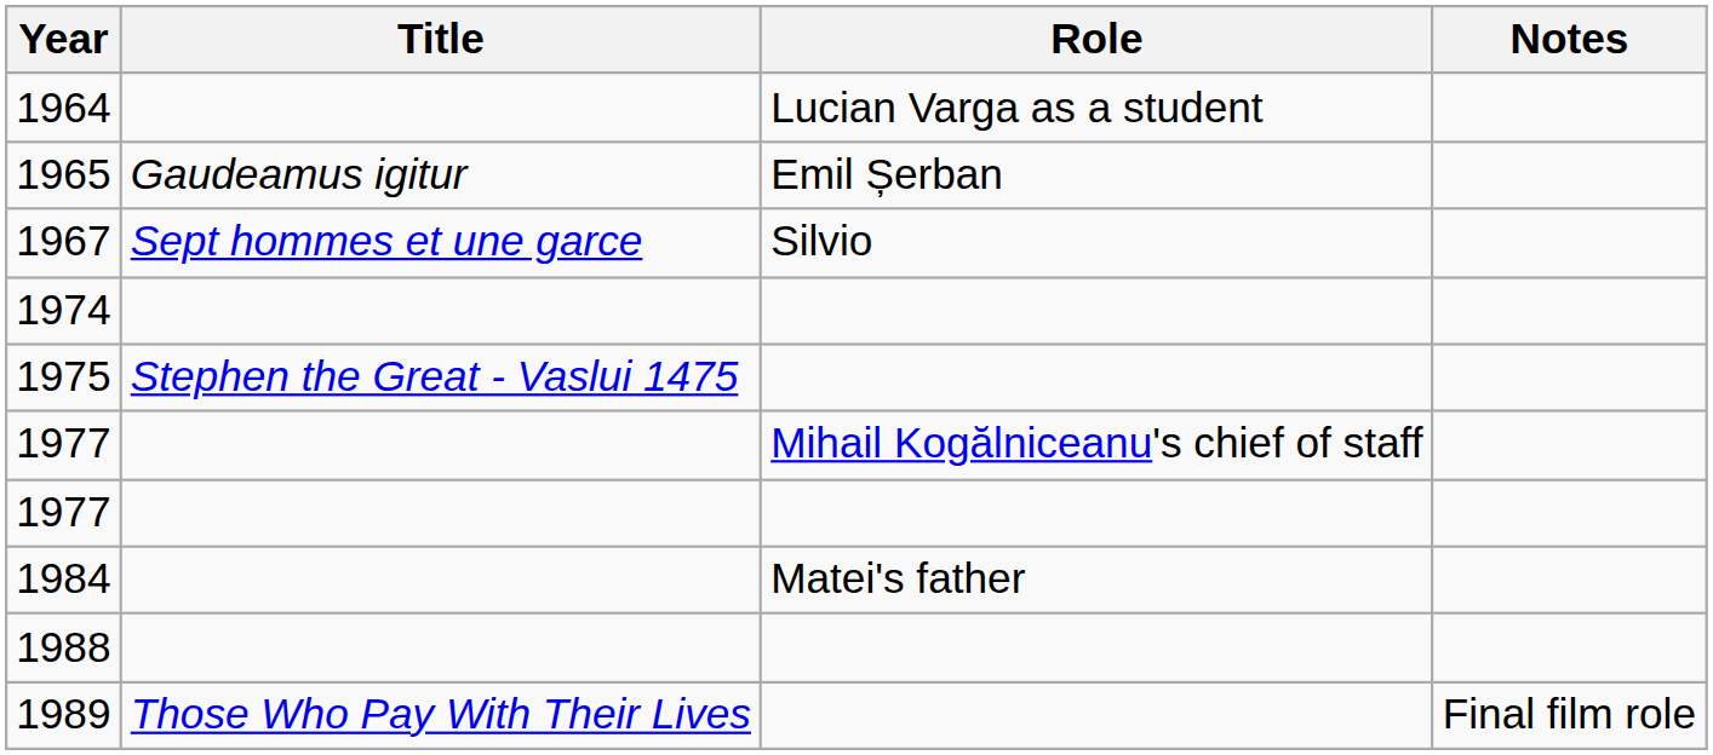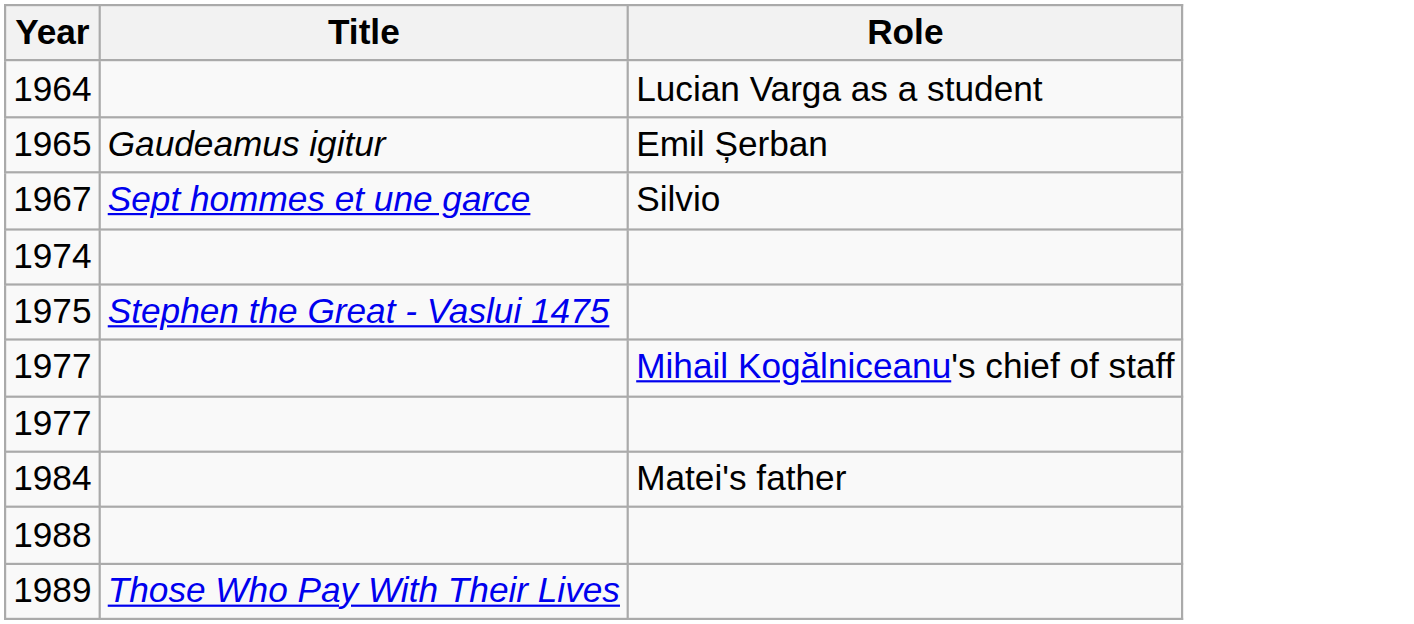 <table class="wikitable">
 <tr>
 <th>Year</th>
 <th>Title</th>
 <th>Role</th>
-<th>Notes</th>
 </tr>
 <tr>
 <td>1964</td>
 <td><em></em></td>
 <td>Lucian Varga as a student</td>
-<td></td>
 </tr>
 <tr>
 <td>1965</td>
 <td><em>Gaudeamus igitur</em></td>
 <td>Emil Șerban</td>
-<td></td>
 </tr>
 <tr>
 <td>1967</td>
 <td><em><a href='#'>Sept hommes et une garce</a></em></td>
 <td>Silvio</td>
-<td></td>
 </tr>
 <tr>
 <td>1974</td>
 <td><em></em></td>
-<td></td>
 <td></td>
 </tr>
 <tr>
 <td>1975</td>
 <td><em><a href='#'>Stephen the Great - Vaslui 1475</a></em></td>
 <td></td>
-<td></td>
 </tr>
 <tr>
 <td>1977</td>
 <td><em></em></td>
 <td><a href='#'>Mihail Kogălniceanu</a>'s chief of staff</td>
-<td></td>
 </tr>
 <tr>
 <td>1977</td>
 <td><em></em></td>
-<td></td>
 <td></td>
 </tr>
 <tr>
 <td>1984</td>
 <td><em></em></td>
 <td>Matei's father</td>
-<td></td>
 </tr>
 <tr>
 <td>1988</td>
 <td><em></em></td>
-<td></td>
 <td></td>
 </tr>
 <tr>
 <td>1989</td>
 <td><em><a href='#'>Those Who Pay With Their Lives</a></em></td>
 <td></td>
-<td>Final film role</td>
 </tr>
 </table>
